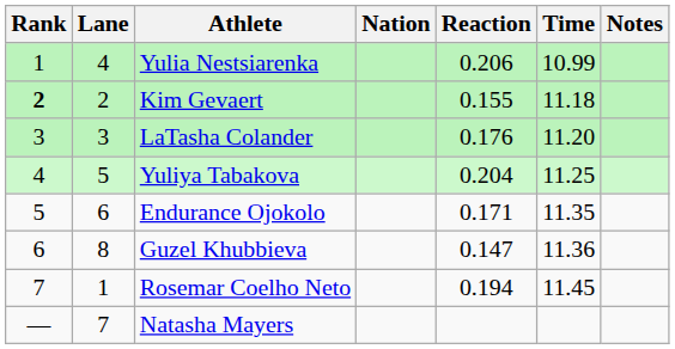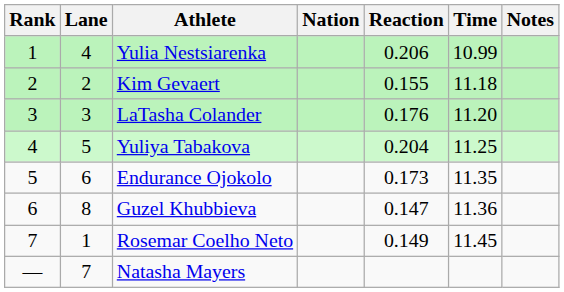 <table class="wikitable sortable" style="text-align:center">
 <tr>
 <th>Rank</th>
 <th>Lane</th>
 <th>Athlete</th>
 <th>Nation</th>
 <th>Reaction</th>
 <th>Time</th>
 <th>Notes</th>
 </tr>
 <tr bgcolor=#bbf3bb>
 <td>1</td>
 <td>4</td>
 <td align=left><a href='#'>Yulia Nestsiarenka</a></td>
 <td align=left></td>
 <td>0.206</td>
 <td>10.99</td>
 <td></td>
 </tr>
 <tr bgcolor=#bbf3bb>
-<td><strong>2</strong></td>
+<td>2</td>
 <td>2</td>
 <td align=left><a href='#'>Kim Gevaert</a></td>
 <td align=left></td>
 <td>0.155</td>
 <td>11.18</td>
 <td></td>
 </tr>
 <tr bgcolor=#bbf3bb>
 <td>3</td>
 <td>3</td>
 <td align=left><a href='#'>LaTasha Colander</a></td>
 <td align=left></td>
 <td>0.176</td>
 <td>11.20</td>
 <td></td>
 </tr>
 <tr bgcolor=#ccf9cc>
 <td>4</td>
 <td>5</td>
 <td align=left><a href='#'>Yuliya Tabakova</a></td>
 <td align=left></td>
 <td>0.204</td>
 <td>11.25</td>
 <td></td>
 </tr>
 <tr>
 <td>5</td>
 <td>6</td>
 <td align=left><a href='#'>Endurance Ojokolo</a></td>
 <td align=left></td>
-<td>0.171</td>
+<td>0.173</td>
 <td>11.35</td>
 <td></td>
 </tr>
 <tr>
 <td>6</td>
 <td>8</td>
 <td align=left><a href='#'>Guzel Khubbieva</a></td>
 <td align=left></td>
 <td>0.147</td>
 <td>11.36</td>
 <td></td>
 </tr>
 <tr>
 <td>7</td>
 <td>1</td>
 <td align=left><a href='#'>Rosemar Coelho Neto</a></td>
 <td align=left></td>
-<td>0.194</td>
+<td>0.149</td>
 <td>11.45</td>
 <td></td>
 </tr>
 <tr>
 <td data-sort-value=8>—</td>
 <td>7</td>
 <td align=left><a href='#'>Natasha Mayers</a></td>
 <td align=left></td>
 <td></td>
 <td></td>
 <td></td>
 </tr>
 </table>
